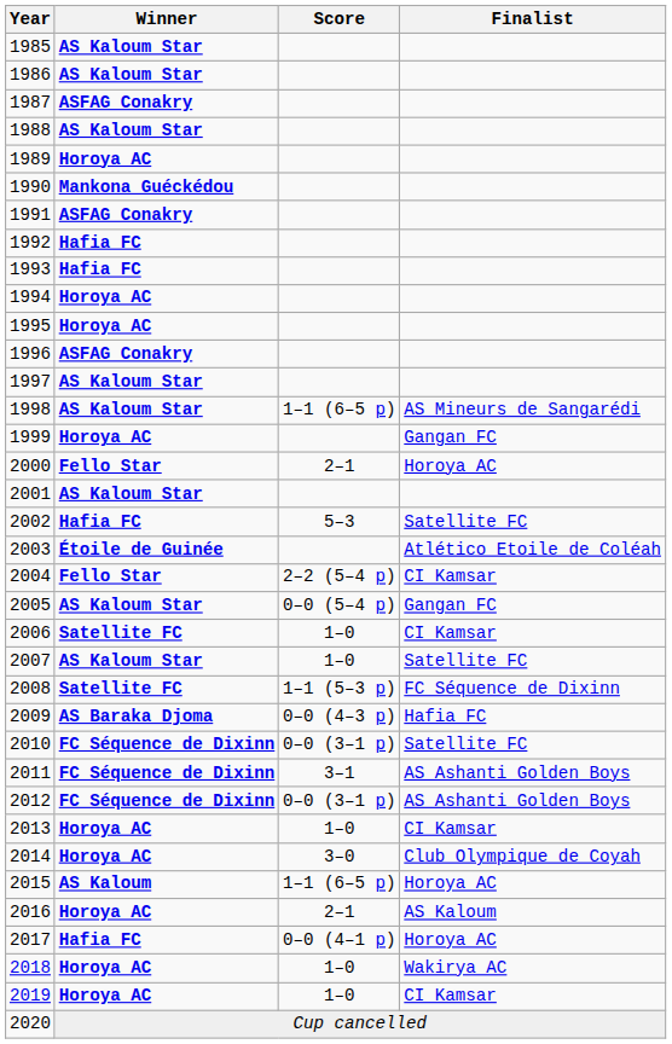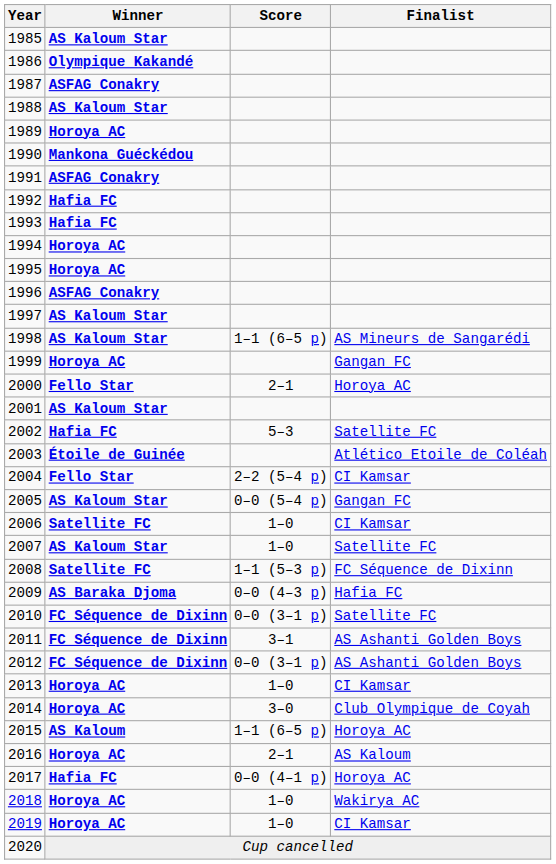 <table class=wikitable>
 <tr>
 <th>Year</th>
 <th>Winner</th>
 <th>Score</th>
 <th>Finalist</th>
 </tr>
 <tr>
 <td align=center>1985</td>
 <td><strong><a href='#'>AS Kaloum Star</a></strong></td>
 <td></td>
 <td></td>
 </tr>
 <tr>
 <td align=center>1986</td>
-<td><strong><a href='#'>AS Kaloum Star</a></strong></td>
+<td><strong><a href='#'>Olympique Kakandé</a></strong></td>
 <td></td>
 <td></td>
 </tr>
 <tr>
 <td align=center>1987</td>
 <td><strong><a href='#'>ASFAG Conakry</a></strong></td>
 <td></td>
 <td></td>
 </tr>
 <tr>
 <td align=center>1988</td>
 <td><strong><a href='#'>AS Kaloum Star</a></strong></td>
 <td></td>
 <td></td>
 </tr>
 <tr>
 <td align=center>1989</td>
 <td><strong><a href='#'>Horoya AC</a></strong></td>
 <td></td>
 <td></td>
 </tr>
 <tr>
 <td align=center>1990</td>
 <td><strong><a href='#'>Mankona Guéckédou</a></strong></td>
 <td></td>
 <td></td>
 </tr>
 <tr>
 <td align=center>1991</td>
 <td><strong><a href='#'>ASFAG Conakry</a></strong></td>
 <td></td>
 <td></td>
 </tr>
 <tr>
 <td align=center>1992</td>
 <td><strong><a href='#'>Hafia FC</a></strong></td>
 <td></td>
 <td></td>
 </tr>
 <tr>
 <td align=center>1993</td>
 <td><strong><a href='#'>Hafia FC</a></strong></td>
 <td></td>
 <td></td>
 </tr>
 <tr>
 <td align=center>1994</td>
 <td><strong><a href='#'>Horoya AC</a></strong></td>
 <td></td>
 <td></td>
 </tr>
 <tr>
 <td align=center>1995</td>
 <td><strong><a href='#'>Horoya AC</a></strong></td>
 <td></td>
 <td></td>
 </tr>
 <tr>
 <td align=center>1996</td>
 <td><strong><a href='#'>ASFAG Conakry</a></strong></td>
 <td></td>
 <td></td>
 </tr>
 <tr>
 <td align=center>1997</td>
 <td><strong><a href='#'>AS Kaloum Star</a></strong></td>
 <td></td>
 <td></td>
 </tr>
 <tr>
 <td align=center>1998</td>
 <td><strong><a href='#'>AS Kaloum Star</a></strong></td>
 <td align=center>1–1 (6–5 <a href='#'>p</a>)</td>
 <td><a href='#'>AS Mineurs de Sangarédi</a></td>
 </tr>
 <tr>
 <td align=center>1999</td>
 <td><strong><a href='#'>Horoya AC</a></strong></td>
 <td></td>
 <td><a href='#'>Gangan FC</a></td>
 </tr>
 <tr>
 <td align=center>2000</td>
 <td><strong><a href='#'>Fello Star</a></strong></td>
 <td align=center>2–1</td>
 <td><a href='#'>Horoya AC</a></td>
 </tr>
 <tr>
 <td align=center>2001</td>
 <td><strong><a href='#'>AS Kaloum Star</a></strong></td>
 <td></td>
 <td></td>
 </tr>
 <tr>
 <td align=center>2002</td>
 <td><strong><a href='#'>Hafia FC</a></strong></td>
 <td align=center>5–3</td>
 <td><a href='#'>Satellite FC</a></td>
 </tr>
 <tr>
 <td align=center>2003</td>
 <td><strong><a href='#'>Étoile de Guinée</a></strong></td>
 <td></td>
 <td><a href='#'>Atlético Etoile de Coléah</a></td>
 </tr>
 <tr>
 <td align=center>2004</td>
 <td><strong><a href='#'>Fello Star</a></strong></td>
 <td align=center>2–2 (5–4 <a href='#'>p</a>)</td>
 <td><a href='#'>CI Kamsar</a></td>
 </tr>
 <tr>
 <td align=center>2005</td>
 <td><strong><a href='#'>AS Kaloum Star</a></strong></td>
 <td align=center>0–0 (5–4 <a href='#'>p</a>)</td>
 <td><a href='#'>Gangan FC</a></td>
 </tr>
 <tr>
 <td align=center>2006</td>
 <td><strong><a href='#'>Satellite FC</a></strong></td>
 <td align=center>1–0</td>
 <td><a href='#'>CI Kamsar</a></td>
 </tr>
 <tr>
 <td align=center>2007</td>
 <td><strong><a href='#'>AS Kaloum Star</a></strong></td>
 <td align=center>1–0</td>
 <td><a href='#'>Satellite FC</a></td>
 </tr>
 <tr>
 <td align=center>2008</td>
 <td><strong><a href='#'>Satellite FC</a></strong></td>
 <td align=center>1–1 (5–3 <a href='#'>p</a>)</td>
 <td><a href='#'>FC Séquence de Dixinn</a></td>
 </tr>
 <tr>
 <td align=center>2009</td>
 <td><strong><a href='#'>AS Baraka Djoma</a></strong></td>
 <td align=center>0–0 (4–3 <a href='#'>p</a>)</td>
 <td><a href='#'>Hafia FC</a></td>
 </tr>
 <tr>
 <td align=center>2010</td>
 <td><strong><a href='#'>FC Séquence de Dixinn</a></strong></td>
 <td align=center>0–0 (3–1 <a href='#'>p</a>)</td>
 <td><a href='#'>Satellite FC</a></td>
 </tr>
 <tr>
 <td align=center>2011</td>
 <td><strong><a href='#'>FC Séquence de Dixinn</a></strong></td>
 <td align=center>3–1</td>
 <td><a href='#'>AS Ashanti Golden Boys</a></td>
 </tr>
 <tr>
 <td align=center>2012</td>
 <td><strong><a href='#'>FC Séquence de Dixinn</a></strong></td>
 <td align=center>0–0 (3–1 <a href='#'>p</a>)</td>
 <td><a href='#'>AS Ashanti Golden Boys</a></td>
 </tr>
 <tr>
 <td align=center>2013</td>
 <td><strong><a href='#'>Horoya AC</a></strong></td>
 <td align=center>1–0</td>
 <td><a href='#'>CI Kamsar</a></td>
 </tr>
 <tr>
 <td align=center>2014</td>
 <td><strong><a href='#'>Horoya AC</a></strong></td>
 <td align=center>3–0</td>
 <td><a href='#'>Club Olympique de Coyah</a></td>
 </tr>
 <tr>
 <td align=center>2015</td>
 <td><strong><a href='#'>AS Kaloum</a></strong></td>
 <td align=center>1–1 (6–5 <a href='#'>p</a>)</td>
 <td><a href='#'>Horoya AC</a></td>
 </tr>
 <tr>
 <td align=center>2016</td>
 <td><strong><a href='#'>Horoya AC</a></strong></td>
 <td align=center>2–1</td>
 <td><a href='#'>AS Kaloum</a></td>
 </tr>
 <tr>
 <td align=center>2017</td>
 <td><strong><a href='#'>Hafia FC</a></strong></td>
 <td align=center>0–0 (4–1 <a href='#'>p</a>)</td>
 <td><a href='#'>Horoya AC</a></td>
 </tr>
 <tr>
 <td align=center><a href='#'>2018</a></td>
 <td><strong><a href='#'>Horoya AC</a></strong></td>
 <td align=center>1–0</td>
 <td><a href='#'>Wakirya AC</a></td>
 </tr>
 <tr>
 <td align=center><a href='#'>2019</a></td>
 <td><strong><a href='#'>Horoya AC</a></strong></td>
 <td align=center>1–0</td>
 <td><a href='#'>CI Kamsar</a></td>
 </tr>
 <tr>
 <td align=center>2020</td>
 <td colspan=3 style="background:#efefef; text-align:center"><em>Cup cancelled</em></td>
 </tr>
 </table>
